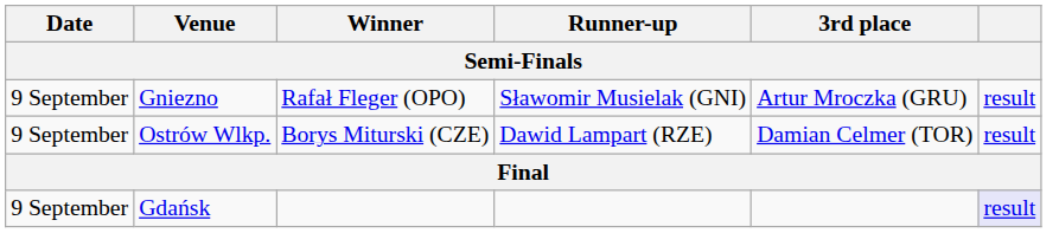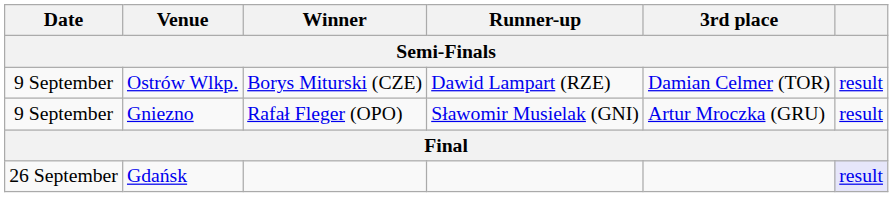 <table class=wikitable>
 <tr>
 <th>Date</th>
 <th>Venue</th>
 <th>Winner</th>
 <th>Runner-up</th>
 <th>3rd place</th>
 <th></th>
 </tr>
 <tr>
 <th colspan=6>Semi-Finals</th>
 </tr>
 <tr>
 <td align=center>9 September</td>
+<td><a href='#'>Ostrów Wlkp.</a></td>
+<td><a href='#'>Borys Miturski</a> (CZE)</td>
+<td><a href='#'>Dawid Lampart</a> (RZE)</td>
+<td><a href='#'>Damian Celmer</a> (TOR)</td>
+<td align=center><a href='#'>result</a></td>
+</tr>
+<tr>
+<td align=center>9 September</td>
 <td><a href='#'>Gniezno</a></td>
 <td><a href='#'>Rafał Fleger</a> (OPO)</td>
 <td><a href='#'>Sławomir Musielak</a> (GNI)</td>
 <td><a href='#'>Artur Mroczka</a> (GRU)</td>
 <td align=center><a href='#'>result</a></td>
 </tr>
 <tr>
-<td align=center>9 September</td>
-<td><a href='#'>Ostrów Wlkp.</a></td>
-<td><a href='#'>Borys Miturski</a> (CZE)</td>
-<td><a href='#'>Dawid Lampart</a> (RZE)</td>
-<td><a href='#'>Damian Celmer</a> (TOR)</td>
-<td align=center><a href='#'>result</a></td>
-</tr>
-<tr>
 <th colspan=6>Final</th>
 </tr>
 <tr>
-<td align=center>9 September</td>
+<td align=center>26 September</td>
 <td><a href='#'>Gdańsk</a></td>
 <td></td>
 <td></td>
 <td></td>
 <td align=center style="background: lavender;"><a href='#'>result</a></td>
 </tr>
 </table>
